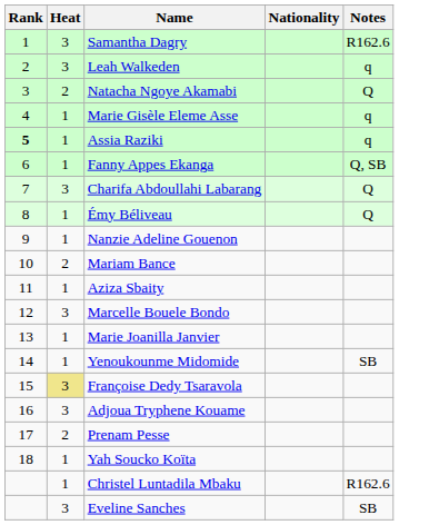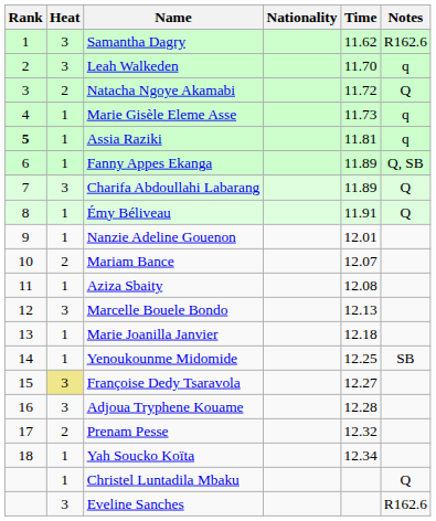 <table class="wikitable sortable" style="text-align:center; font-size:95%">
 <tr>
 <th>Rank</th>
 <th>Heat</th>
 <th>Name</th>
 <th>Nationality</th>
+<th>Time</th>
 <th>Notes</th>
 </tr>
 <tr bgcolor=ccffcc>
 <td>1</td>
 <td>3</td>
 <td align=left><a href='#'>Samantha Dagry</a></td>
 <td align=left></td>
+<td>11.62</td>
 <td>R162.6</td>
 </tr>
 <tr bgcolor=ccffcc>
 <td>2</td>
 <td>3</td>
 <td align=left><a href='#'>Leah Walkeden</a></td>
 <td align=left></td>
+<td>11.70</td>
 <td>q</td>
 </tr>
 <tr bgcolor=ccffcc>
 <td>3</td>
 <td>2</td>
 <td align=left><a href='#'>Natacha Ngoye Akamabi</a></td>
 <td align=left></td>
+<td>11.72</td>
 <td>Q</td>
 </tr>
 <tr bgcolor=ccffcc>
 <td>4</td>
 <td>1</td>
 <td align=left><a href='#'>Marie Gisèle Eleme Asse</a></td>
 <td align=left></td>
+<td>11.73</td>
 <td>q</td>
 </tr>
 <tr bgcolor=ccffcc>
 <td><strong>5</strong></td>
 <td>1</td>
 <td align=left><a href='#'>Assia Raziki</a></td>
 <td align=left></td>
+<td>11.81</td>
 <td>q</td>
 </tr>
 <tr bgcolor=ccffcc>
 <td>6</td>
 <td>1</td>
 <td align=left><a href='#'>Fanny Appes Ekanga</a></td>
 <td align=left></td>
+<td>11.89</td>
 <td>Q, SB</td>
 </tr>
 <tr bgcolor=ddffdd>
 <td>7</td>
 <td>3</td>
 <td align=left><a href='#'>Charifa Abdoullahi Labarang</a></td>
 <td align=left></td>
+<td>11.89</td>
 <td>Q</td>
 </tr>
 <tr bgcolor=ddffdd>
 <td>8</td>
 <td>1</td>
 <td align=left><a href='#'>Émy Béliveau</a></td>
 <td align=left></td>
+<td>11.91</td>
 <td>Q</td>
 </tr>
 <tr>
 <td>9</td>
 <td>1</td>
 <td align=left><a href='#'>Nanzie Adeline Gouenon</a></td>
 <td align=left></td>
+<td>12.01</td>
 <td></td>
 </tr>
 <tr>
 <td>10</td>
 <td>2</td>
 <td align=left><a href='#'>Mariam Bance</a></td>
 <td align=left></td>
+<td>12.07</td>
 <td></td>
 </tr>
 <tr>
 <td>11</td>
 <td>1</td>
 <td align=left><a href='#'>Aziza Sbaity</a></td>
 <td align=left></td>
+<td>12.08</td>
 <td></td>
 </tr>
 <tr>
 <td>12</td>
 <td>3</td>
 <td align=left><a href='#'>Marcelle Bouele Bondo</a></td>
 <td align=left></td>
+<td>12.13</td>
 <td></td>
 </tr>
 <tr>
 <td>13</td>
 <td>1</td>
 <td align=left><a href='#'>Marie Joanilla Janvier</a></td>
 <td align=left></td>
+<td>12.18</td>
 <td></td>
 </tr>
 <tr>
 <td>14</td>
 <td>1</td>
 <td align=left><a href='#'>Yenoukounme Midomide</a></td>
 <td align=left></td>
+<td>12.25</td>
 <td>SB</td>
 </tr>
 <tr>
 <td>15</td>
 <td style="background: khaki;">3</td>
 <td align=left><a href='#'>Françoise Dedy Tsaravola</a></td>
 <td align=left></td>
+<td>12.27</td>
 <td></td>
 </tr>
 <tr>
 <td>16</td>
 <td>3</td>
 <td align=left><a href='#'>Adjoua Tryphene Kouame</a></td>
 <td align=left></td>
+<td>12.28</td>
 <td></td>
 </tr>
 <tr>
 <td>17</td>
 <td>2</td>
 <td align=left><a href='#'>Prenam Pesse</a></td>
 <td align=left></td>
+<td>12.32</td>
 <td></td>
 </tr>
 <tr>
 <td>18</td>
 <td>1</td>
 <td align=left><a href='#'>Yah Soucko Koïta</a></td>
 <td align=left></td>
+<td>12.34</td>
 <td></td>
 </tr>
 <tr>
 <td></td>
 <td>1</td>
 <td align=left><a href='#'>Christel Luntadila Mbaku</a></td>
 <td align=left></td>
-<td>R162.6</td>
+<td></td>
+<td>Q</td>
 </tr>
 <tr>
 <td></td>
 <td>3</td>
 <td align=left><a href='#'>Eveline Sanches</a></td>
 <td align=left></td>
-<td>SB</td>
+<td></td>
+<td>R162.6</td>
 </tr>
 </table>
